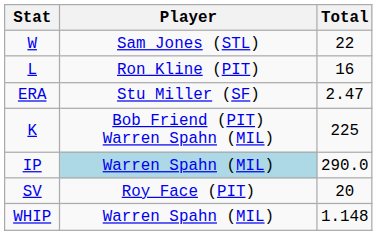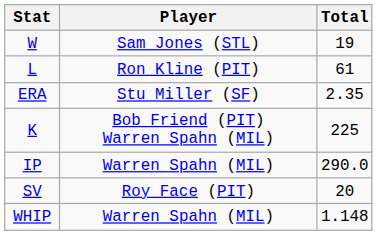 <table class="wikitable" style="text-align:center;">
 <tr>
 <th style="width:15%;">Stat</th>
 <th>Player</th>
 <th style="width:15%;">Total</th>
 </tr>
 <tr>
 <td><a href='#'>W</a></td>
 <td><a href='#'>Sam Jones</a> (<a href='#'>STL</a>)</td>
-<td>22</td>
+<td>19</td>
 </tr>
 <tr>
 <td><a href='#'>L</a></td>
 <td><a href='#'>Ron Kline</a> (<a href='#'>PIT</a>)</td>
-<td>16</td>
+<td>61</td>
 </tr>
 <tr>
 <td><a href='#'>ERA</a></td>
 <td><a href='#'>Stu Miller</a> (<a href='#'>SF</a>)</td>
-<td>2.47</td>
+<td>2.35</td>
 </tr>
 <tr>
 <td><a href='#'>K</a></td>
 <td><a href='#'>Bob Friend</a> (<a href='#'>PIT</a>)<br><a href='#'>Warren Spahn</a> (<a href='#'>MIL</a>)</td>
 <td>225</td>
 </tr>
 <tr>
 <td><a href='#'>IP</a></td>
-<td style="background: lightblue;"><a href='#'>Warren Spahn</a> (<a href='#'>MIL</a>)</td>
+<td><a href='#'>Warren Spahn</a> (<a href='#'>MIL</a>)</td>
 <td>290.0</td>
 </tr>
 <tr>
 <td><a href='#'>SV</a></td>
 <td><a href='#'>Roy Face</a> (<a href='#'>PIT</a>)</td>
 <td>20</td>
 </tr>
 <tr>
 <td><a href='#'>WHIP</a></td>
 <td><a href='#'>Warren Spahn</a> (<a href='#'>MIL</a>)</td>
 <td>1.148</td>
 </tr>
 </table>
